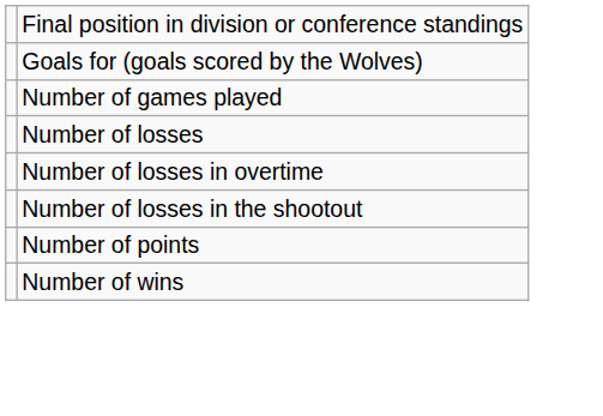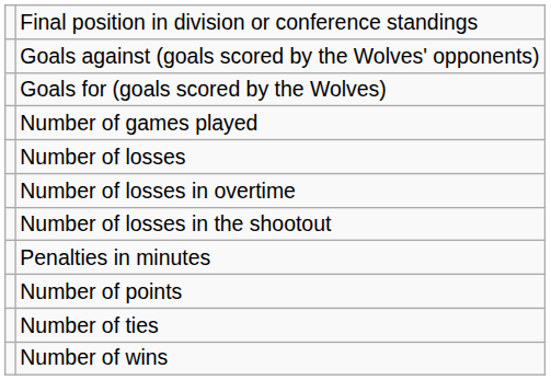 <table class="wikitable" style="font-size:90%">
 <tr>
 <td scope="row"></td>
 <td>Final position in division or conference standings</td>
+</tr>
+<tr>
+<td scope="row"></td>
+<td>Goals against (goals scored by the Wolves' opponents)</td>
 </tr>
 <tr>
 <td scope="row"></td>
 <td>Goals for (goals scored by the Wolves)</td>
 </tr>
 <tr>
 <td scope="row"></td>
 <td>Number of games played</td>
 </tr>
 <tr>
 <td scope="row"></td>
 <td>Number of losses</td>
 </tr>
 <tr>
 <td scope="row"></td>
 <td>Number of losses in overtime</td>
 </tr>
 <tr>
 <td scope="row"></td>
 <td>Number of losses in the shootout</td>
 </tr>
 <tr>
 <td scope="row"></td>
+<td>Penalties in minutes</td>
+</tr>
+<tr>
+<td scope="row"></td>
 <td>Number of points</td>
+</tr>
+<tr>
+<td scope="row"></td>
+<td>Number of ties</td>
 </tr>
 <tr>
 <td scope="row"></td>
 <td>Number of wins</td>
 </tr>
 </table>
